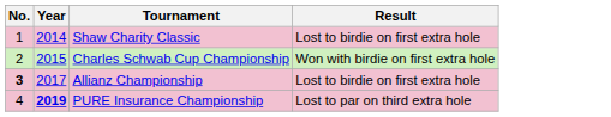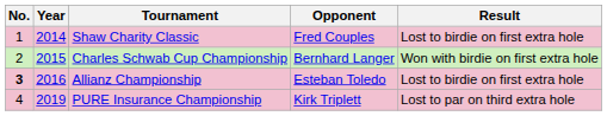 <table class="wikitable" style="font-size:95%;">
 <tr>
 <th>No.</th>
 <th>Year</th>
 <th>Tournament</th>
+<th>Opponent</th>
 <th>Result</th>
 </tr>
 <tr style="background:#F2C1D1;">
 <td align=center>1</td>
 <td><a href='#'>2014</a></td>
 <td><a href='#'>Shaw Charity Classic</a></td>
+<td> <a href='#'>Fred Couples</a></td>
 <td>Lost to birdie on first extra hole</td>
 </tr>
 <tr style="background:#D0F0C0;">
 <td align=center>2</td>
 <td><a href='#'>2015</a></td>
 <td><a href='#'>Charles Schwab Cup Championship</a></td>
+<td> <a href='#'>Bernhard Langer</a></td>
 <td>Won with birdie on first extra hole</td>
 </tr>
 <tr style="background:#F2C1D1;">
 <td align=center><strong>3</strong></td>
-<td><a href='#'>2017</a></td>
+<td><a href='#'>2016</a></td>
 <td><a href='#'>Allianz Championship</a></td>
+<td> <a href='#'>Esteban Toledo</a></td>
 <td>Lost to birdie on first extra hole</td>
 </tr>
 <tr style="background:#F2C1D1;">
 <td align=center>4</td>
-<td><strong><a href='#'>2019</a></strong></td>
+<td><a href='#'>2019</a></td>
 <td><a href='#'>PURE Insurance Championship</a></td>
+<td> <a href='#'>Kirk Triplett</a></td>
 <td>Lost to par on third extra hole</td>
 </tr>
 </table>
